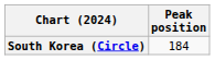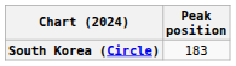 <table class="wikitable sortable plainrowheaders" style="text-align:center">
 <tr>
 <th scope="col">Chart (2024)</th>
 <th scope="col">Peak<br>position</th>
 </tr>
 <tr>
 <th scope="row">South Korea  (<a href='#'>Circle</a>)</th>
-<td>184</td>
+<td>183</td>
 </tr>
 </table>
